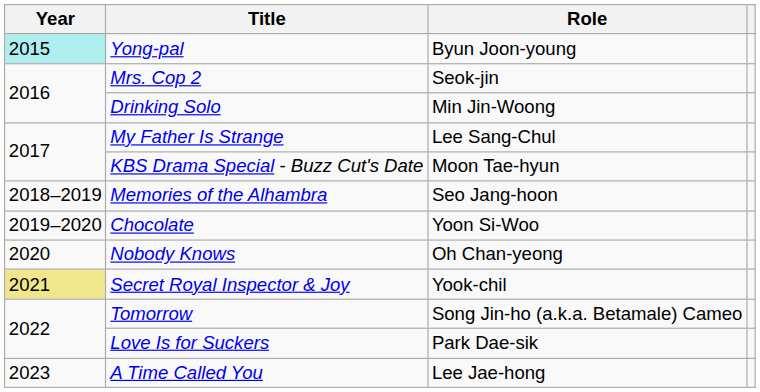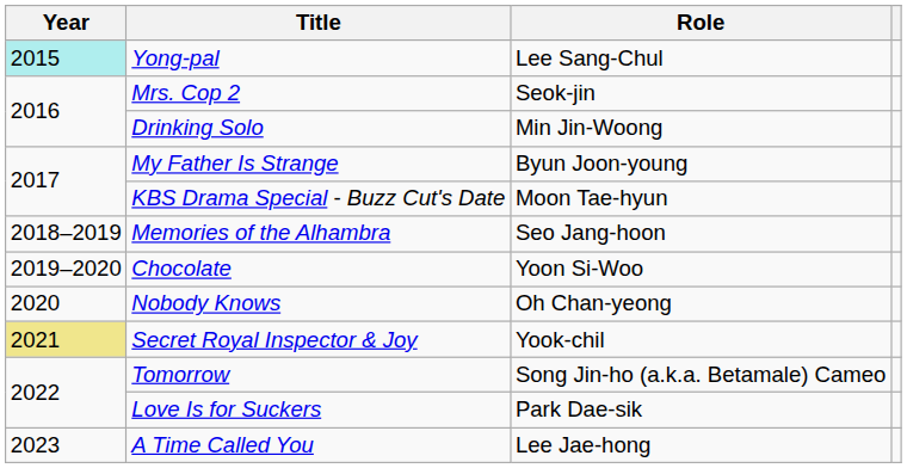 <table class="wikitable sortable">
 <tr>
 <th>Year</th>
 <th>Title</th>
 <th>Role</th>
 <th></th>
 </tr>
 <tr>
 <td style="background: paleturquoise;">2015</td>
 <td><em><a href='#'>Yong-pal</a></em></td>
-<td>Byun Joon-young</td>
+<td>Lee Sang-Chul</td>
 <td></td>
 </tr>
 <tr>
 <td rowspan=2>2016</td>
 <td><em><a href='#'>Mrs. Cop 2</a></em></td>
 <td>Seok-jin</td>
 <td></td>
 </tr>
 <tr>
 <td><em><a href='#'>Drinking Solo</a></em></td>
 <td>Min Jin-Woong</td>
 <td></td>
 </tr>
 <tr>
 <td rowspan=2>2017</td>
 <td><em><a href='#'>My Father Is Strange</a></em></td>
-<td>Lee Sang-Chul</td>
+<td>Byun Joon-young</td>
 <td></td>
 </tr>
 <tr>
 <td><em><a href='#'>KBS Drama Special</a></em> - <em>Buzz Cut's Date</em></td>
 <td>Moon Tae-hyun</td>
 <td></td>
 </tr>
 <tr>
 <td>2018–2019</td>
 <td><em><a href='#'>Memories of the Alhambra</a></em></td>
 <td>Seo Jang-hoon</td>
 <td></td>
 </tr>
 <tr>
 <td>2019–2020</td>
 <td><em><a href='#'>Chocolate</a></em></td>
 <td>Yoon Si-Woo</td>
 <td></td>
 </tr>
 <tr>
 <td>2020</td>
 <td><em><a href='#'>Nobody Knows</a></em></td>
 <td>Oh Chan-yeong</td>
 <td></td>
 </tr>
 <tr>
 <td style="background: khaki;">2021</td>
 <td><em><a href='#'>Secret Royal Inspector & Joy</a></em></td>
 <td>Yook-chil</td>
 <td></td>
 </tr>
 <tr>
 <td rowspan=2>2022</td>
 <td><em><a href='#'>Tomorrow</a></em></td>
 <td>Song Jin-ho (a.k.a. Betamale) Cameo</td>
 <td></td>
 </tr>
 <tr>
 <td><em><a href='#'>Love Is for Suckers</a></em></td>
 <td>Park Dae-sik</td>
 <td></td>
 </tr>
 <tr>
 <td>2023</td>
 <td><em><a href='#'>A Time Called You</a></em></td>
 <td>Lee Jae-hong</td>
 <td></td>
 </tr>
 </table>
